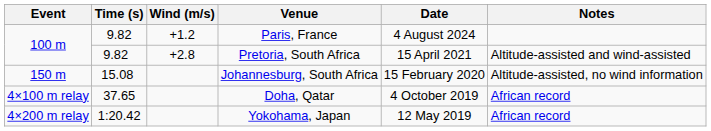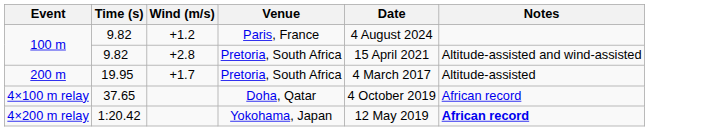 <table class=wikitable style=text-align:center>
 <tr>
 <th>Event</th>
 <th>Time (s)</th>
 <th>Wind (m/s)</th>
 <th>Venue</th>
 <th>Date</th>
 <th>Notes</th>
 </tr>
 <tr>
 <td rowspan=2><a href='#'>100&nbsp;m</a></td>
 <td>9.82</td>
 <td>+1.2</td>
 <td><a href='#'>Paris</a>, France</td>
 <td>4 August 2024</td>
 <td></td>
 </tr>
 <tr>
 <td>9.82  </td>
 <td>+2.8</td>
 <td><a href='#'>Pretoria</a>, South Africa</td>
 <td>15 April 2021</td>
 <td align=left>Altitude-assisted and wind-assisted</td>
 </tr>
 <tr>
-<td><a href='#'>150&nbsp;m</a></td>
-<td>15.08 </td>
-<td></td>
-<td><a href='#'>Johannesburg</a>, South Africa</td>
-<td>15 February 2020</td>
-<td align=left>Altitude-assisted, no wind information</td>
+<td><a href='#'>200&nbsp;m</a></td>
+<td>19.95 </td>
+<td>+1.7</td>
+<td><a href='#'>Pretoria</a>, South Africa</td>
+<td>4 March 2017</td>
+<td align=left>Altitude-assisted</td>
 </tr>
 <tr>
 <td><a href='#'>4×100&nbsp;m relay</a></td>
 <td>37.65</td>
 <td></td>
 <td><a href='#'>Doha</a>, Qatar</td>
 <td>4 October 2019</td>
 <td align=left><a href='#'>African record</a></td>
 </tr>
 <tr>
 <td><a href='#'>4×200&nbsp;m relay</a></td>
 <td>1:20.42</td>
 <td></td>
 <td><a href='#'>Yokohama</a>, Japan</td>
 <td>12 May 2019</td>
-<td align=left><a href='#'>African record</a></td>
+<td align=left><strong><a href='#'>African record</a></strong></td>
 </tr>
 </table>
